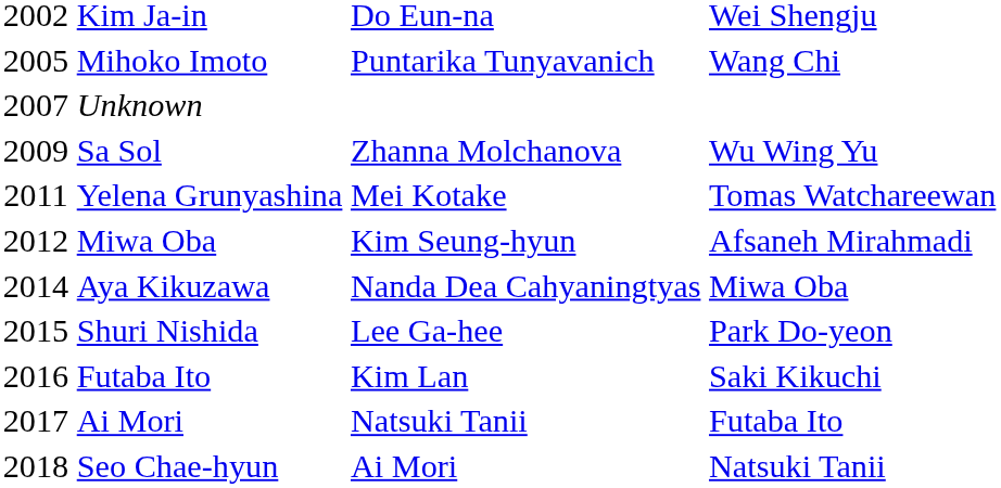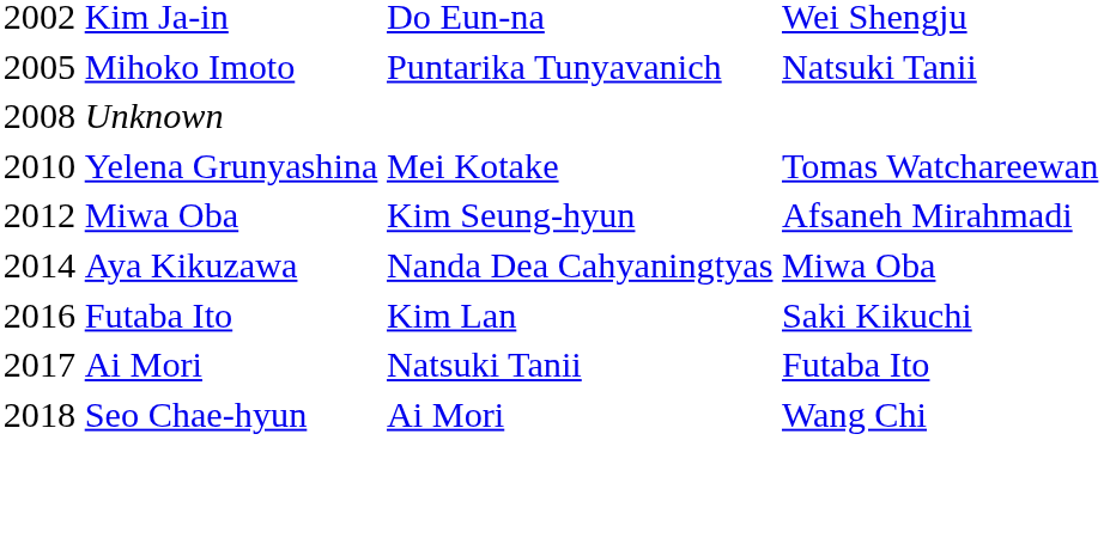 <table>
 <tr>
 <td align="center">2002</td>
 <td> <a href='#'>Kim Ja-in</a></td>
 <td> <a href='#'>Do Eun-na</a></td>
 <td> <a href='#'>Wei Shengju</a></td>
 </tr>
 <tr>
 <td align="center">2005</td>
 <td> <a href='#'>Mihoko Imoto</a></td>
 <td> <a href='#'>Puntarika Tunyavanich</a></td>
-<td> <a href='#'>Wang Chi</a></td>
+<td> <a href='#'>Natsuki Tanii</a></td>
 </tr>
 <tr>
-<td align="center">2007</td>
+<td align="center">2008</td>
 <td colspan=3><em>Unknown</em></td>
 </tr>
 <tr>
-<td align="center">2009</td>
-<td> <a href='#'>Sa Sol</a></td>
-<td> <a href='#'>Zhanna Molchanova</a></td>
-<td> <a href='#'>Wu Wing Yu</a></td>
-</tr>
-<tr>
-<td align="center">2011</td>
+<td align="center">2010</td>
 <td> <a href='#'>Yelena Grunyashina</a></td>
 <td> <a href='#'>Mei Kotake</a></td>
 <td> <a href='#'>Tomas Watchareewan</a></td>
 </tr>
 <tr>
 <td align="center">2012</td>
 <td> <a href='#'>Miwa Oba</a></td>
 <td> <a href='#'>Kim Seung-hyun</a></td>
 <td> <a href='#'>Afsaneh Mirahmadi</a></td>
 </tr>
 <tr>
 <td align="center">2014</td>
 <td> <a href='#'>Aya Kikuzawa</a></td>
 <td> <a href='#'>Nanda Dea Cahyaningtyas</a></td>
 <td> <a href='#'>Miwa Oba</a></td>
 </tr>
 <tr>
-<td align="center">2015</td>
-<td> <a href='#'>Shuri Nishida</a></td>
-<td> <a href='#'>Lee Ga-hee</a></td>
-<td> <a href='#'>Park Do-yeon</a></td>
-</tr>
-<tr>
 <td align="center">2016</td>
 <td> <a href='#'>Futaba Ito</a></td>
 <td> <a href='#'>Kim Lan</a></td>
 <td> <a href='#'>Saki Kikuchi</a></td>
 </tr>
 <tr>
 <td align="center">2017</td>
 <td> <a href='#'>Ai Mori</a></td>
 <td> <a href='#'>Natsuki Tanii</a></td>
 <td> <a href='#'>Futaba Ito</a></td>
 </tr>
 <tr>
 <td align="center">2018</td>
 <td> <a href='#'>Seo Chae-hyun</a></td>
 <td> <a href='#'>Ai Mori</a></td>
-<td> <a href='#'>Natsuki Tanii</a></td>
+<td> <a href='#'>Wang Chi</a></td>
 </tr>
 </table>
